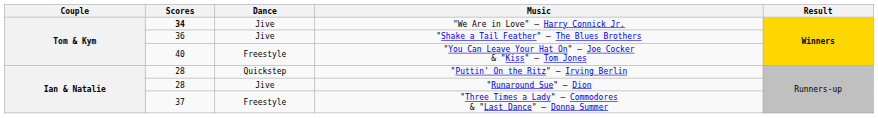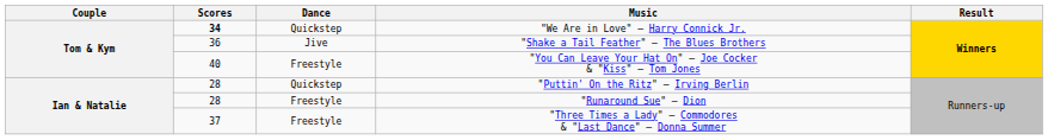 <table class="wikitable sortable" style="text-align:center; width: 90%">
 <tr>
 <th scope="col">Couple</th>
 <th scope="col">Scores</th>
 <th scope="col" class="unsortable">Dance</th>
 <th scope="col" class="unsortable">Music</th>
 <th scope="col" class="unsortable">Result</th>
 </tr>
 <tr>
 <th scope="row" rowspan=3>Tom & Kym</th>
 <td><strong>34</strong></td>
-<td>Jive</td>
+<td>Quickstep</td>
 <td>"We Are in Love" — <a href='#'>Harry Connick Jr.</a></td>
 <td rowspan=3 bgcolor="gold"><strong>Winners</strong></td>
 </tr>
 <tr>
 <td>36</td>
 <td>Jive</td>
 <td>"<a href='#'>Shake a Tail Feather</a>" — <a href='#'>The Blues Brothers</a></td>
 </tr>
 <tr>
 <td>40</td>
 <td>Freestyle</td>
 <td>"<a href='#'>You Can Leave Your Hat On</a>" — <a href='#'>Joe Cocker</a><br>& "<a href='#'>Kiss</a>" — <a href='#'>Tom Jones</a></td>
 </tr>
 <tr>
 <th scope="row" rowspan=3>Ian & Natalie</th>
 <td>28</td>
 <td>Quickstep</td>
 <td>"<a href='#'>Puttin' On the Ritz</a>" — <a href='#'>Irving Berlin</a></td>
 <td rowspan=3 bgcolor="silver">Runners-up</td>
 </tr>
 <tr>
 <td>28</td>
-<td>Jive</td>
+<td>Freestyle</td>
 <td>"<a href='#'>Runaround Sue</a>" — <a href='#'>Dion</a></td>
 </tr>
 <tr>
 <td>37</td>
 <td>Freestyle</td>
 <td>"<a href='#'>Three Times a Lady</a>" — <a href='#'>Commodores</a><br>& "<a href='#'>Last Dance</a>" — <a href='#'>Donna Summer</a></td>
 </tr>
 </table>
